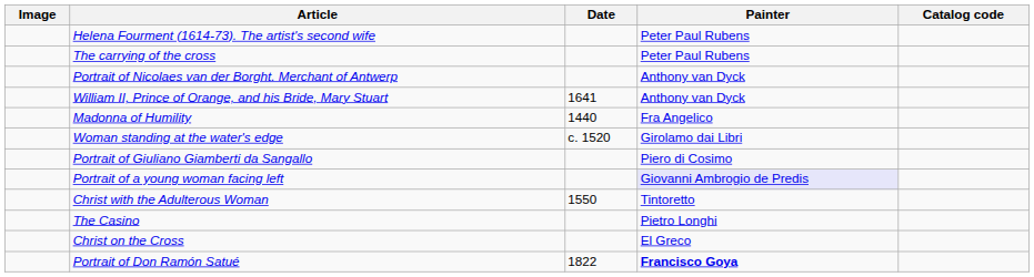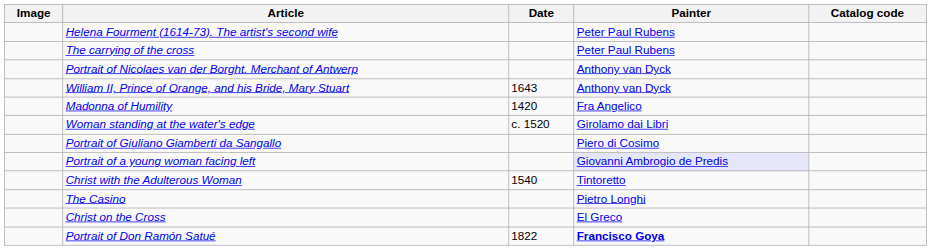 <table class='wikitable sortable' style="width:100%">
 <tr>
 <th>Image</th>
 <th>Article</th>
 <th>Date</th>
 <th>Painter</th>
 <th>Catalog code</th>
 </tr>
 <tr>
 <td></td>
 <td><em><a href='#'>Helena Fourment (1614-73). The artist's second wife</a></em></td>
 <td></td>
 <td><a href='#'>Peter Paul Rubens</a></td>
 <td></td>
 </tr>
 <tr>
 <td></td>
 <td><em><a href='#'>The carrying of the cross</a></em></td>
 <td></td>
 <td><a href='#'>Peter Paul Rubens</a></td>
 <td></td>
 </tr>
 <tr>
 <td></td>
 <td><em><a href='#'>Portrait of Nicolaes van der Borght. Merchant of Antwerp</a></em></td>
 <td></td>
 <td><a href='#'>Anthony van Dyck</a></td>
 <td></td>
 </tr>
 <tr>
 <td></td>
 <td><em><a href='#'>William II, Prince of Orange, and his Bride, Mary Stuart</a></em></td>
-<td>1641</td>
+<td>1643</td>
 <td><a href='#'>Anthony van Dyck</a></td>
 <td></td>
 </tr>
 <tr>
 <td></td>
 <td><em><a href='#'>Madonna of Humility</a></em></td>
-<td>1440</td>
+<td>1420</td>
 <td><a href='#'>Fra Angelico</a></td>
 <td></td>
 </tr>
 <tr>
 <td></td>
 <td><em><a href='#'>Woman standing at the water's edge</a></em></td>
 <td>c. 1520</td>
 <td><a href='#'>Girolamo dai Libri</a></td>
 <td></td>
 </tr>
 <tr>
 <td></td>
 <td><em><a href='#'>Portrait of Giuliano Giamberti da Sangallo</a></em></td>
 <td></td>
 <td><a href='#'>Piero di Cosimo</a></td>
 <td></td>
 </tr>
 <tr>
 <td></td>
 <td><em><a href='#'>Portrait of a young woman facing left</a></em></td>
 <td></td>
 <td style="background: lavender;"><a href='#'>Giovanni Ambrogio de Predis</a></td>
 <td></td>
 </tr>
 <tr>
 <td></td>
 <td><em><a href='#'>Christ with the Adulterous Woman</a></em></td>
-<td>1550</td>
+<td>1540</td>
 <td><a href='#'>Tintoretto</a></td>
 <td></td>
 </tr>
 <tr>
 <td></td>
 <td><em><a href='#'>The Casino</a></em></td>
 <td></td>
 <td><a href='#'>Pietro Longhi</a></td>
 <td></td>
 </tr>
 <tr>
 <td></td>
 <td><em><a href='#'>Christ on the Cross</a></em></td>
 <td></td>
 <td><a href='#'>El Greco</a></td>
 <td></td>
 </tr>
 <tr>
 <td></td>
 <td><em><a href='#'>Portrait of Don Ramón Satué</a></em></td>
 <td>1822</td>
 <td><strong><a href='#'>Francisco Goya</a></strong></td>
 <td></td>
 </tr>
 </table>
